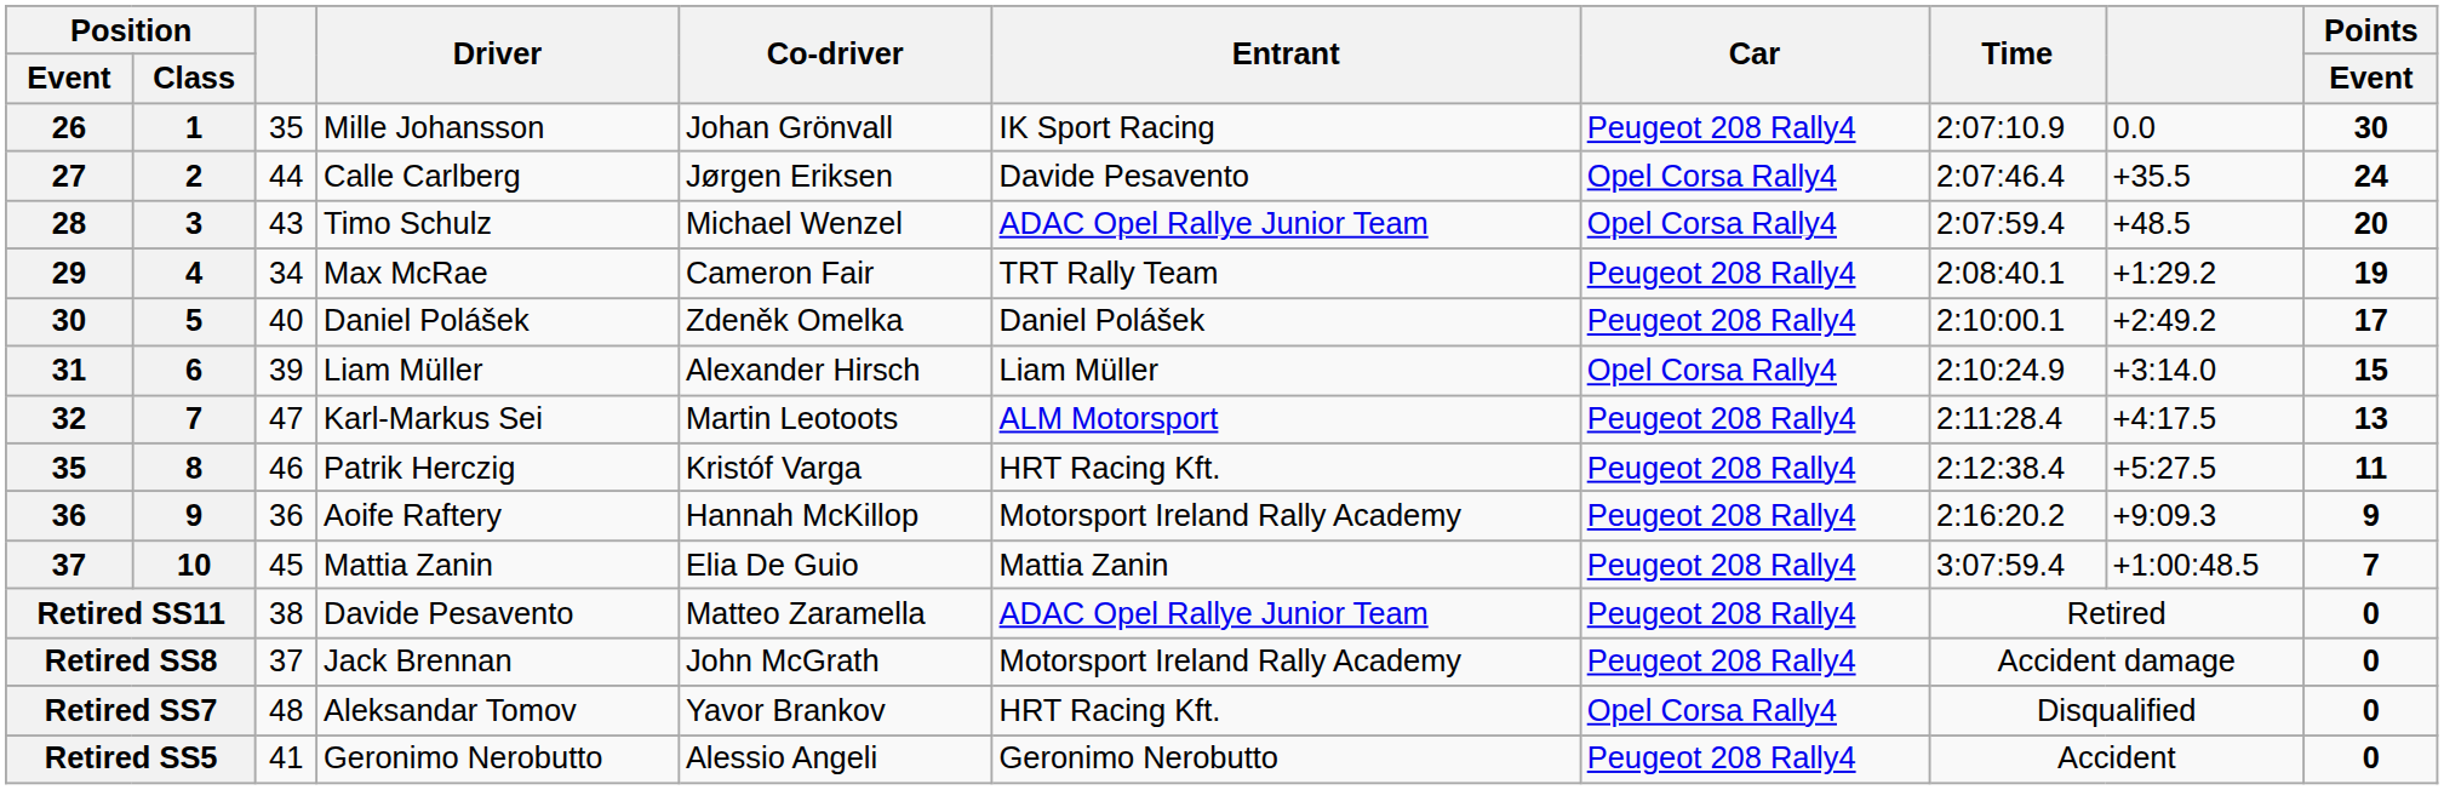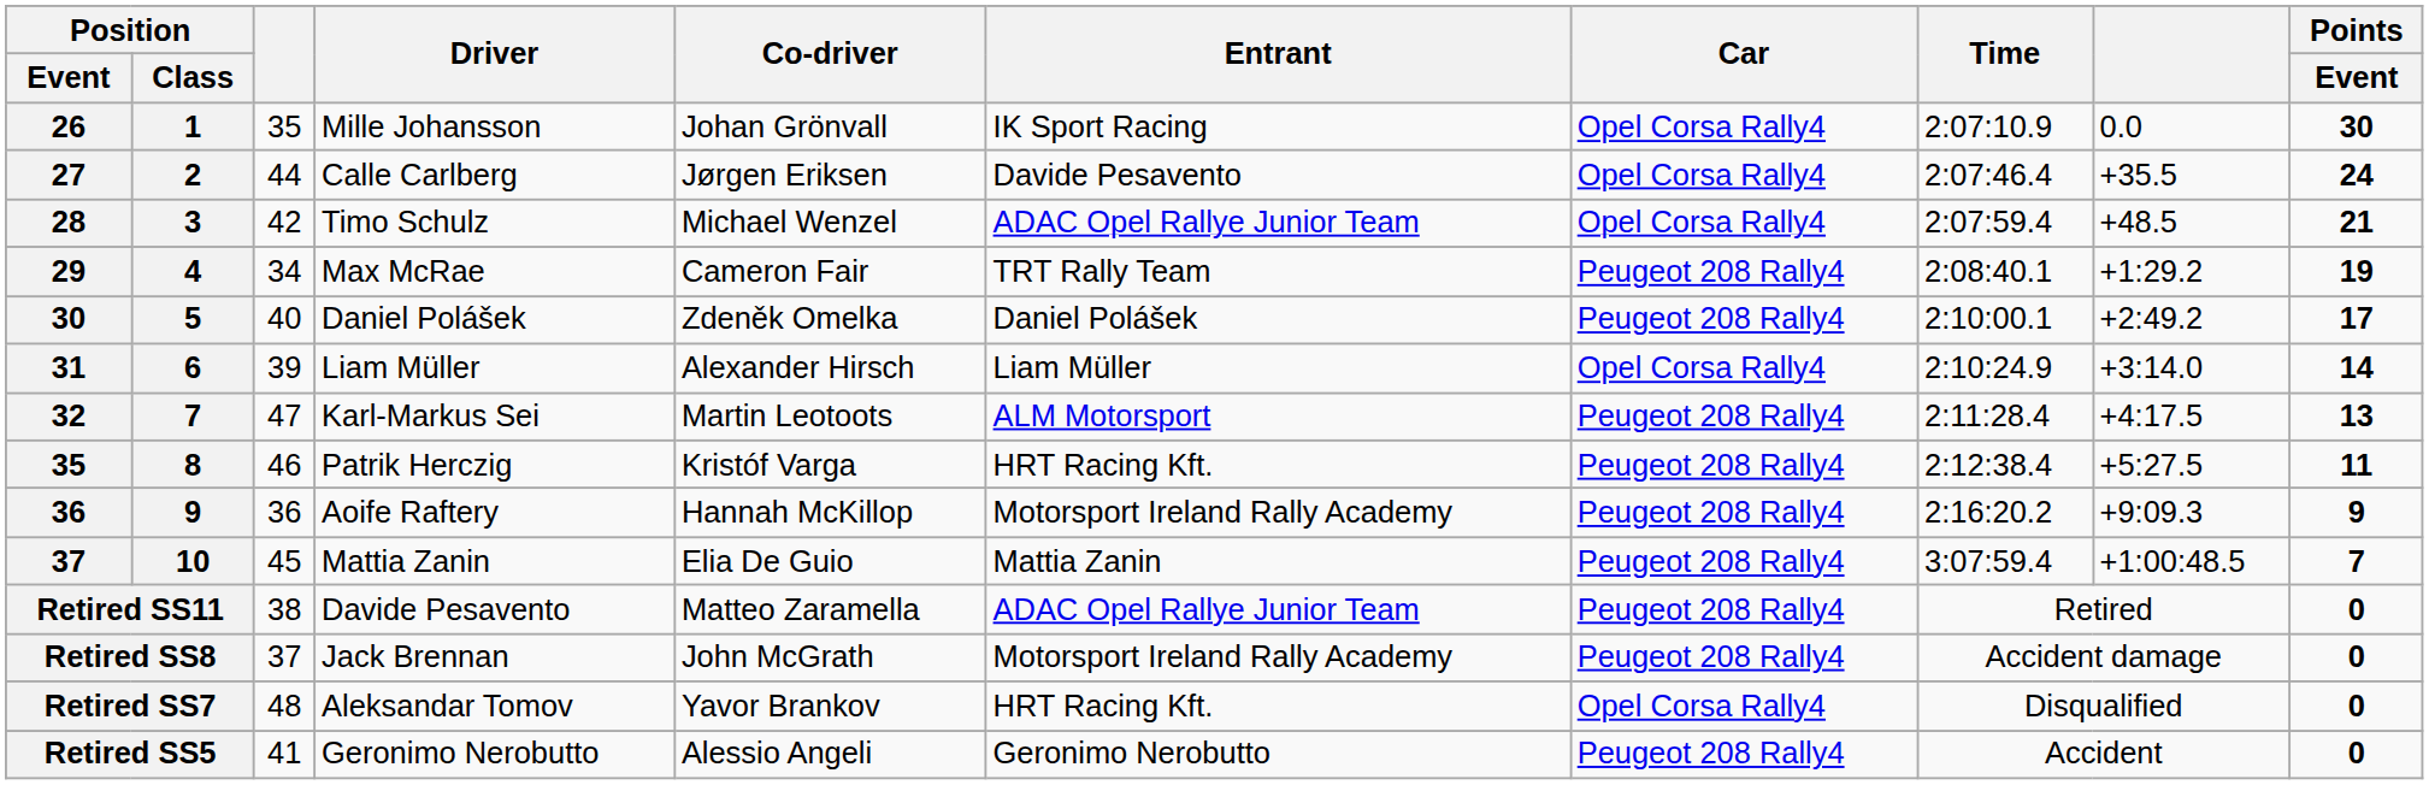 <table class="wikitable" width="85%" style="font-size: 85%;">
 <tr>
 <th colspan="2">Position</th>
 <th rowspan="2"></th>
 <th rowspan="2">Driver</th>
 <th rowspan="2">Co-driver</th>
 <th rowspan="2">Entrant</th>
 <th rowspan="2">Car</th>
 <th rowspan="2">Time</th>
 <th rowspan="2"></th>
 <th>Points</th>
 </tr>
 <tr>
 <th>Event</th>
 <th>Class</th>
 <th>Event</th>
 </tr>
 <tr>
 <th>26</th>
 <th>1</th>
 <td align="center">35</td>
 <td>Mille Johansson</td>
 <td>Johan Grönvall</td>
 <td>IK Sport Racing</td>
-<td><a href='#'>Peugeot 208 Rally4</a></td>
+<td><a href='#'>Opel Corsa Rally4</a></td>
 <td>2:07:10.9</td>
 <td>0.0</td>
 <td align="center"><strong>30</strong></td>
 </tr>
 <tr>
 <th>27</th>
 <th>2</th>
 <td align="center">44</td>
 <td>Calle Carlberg</td>
 <td>Jørgen Eriksen</td>
 <td>Davide Pesavento</td>
 <td><a href='#'>Opel Corsa Rally4</a></td>
 <td>2:07:46.4</td>
 <td>+35.5</td>
 <td align="center"><strong>24</strong></td>
 </tr>
 <tr>
 <th>28</th>
 <th>3</th>
-<td align="center">43</td>
+<td align="center">42</td>
 <td>Timo Schulz</td>
 <td>Michael Wenzel</td>
 <td><a href='#'>ADAC Opel Rallye Junior Team</a></td>
 <td><a href='#'>Opel Corsa Rally4</a></td>
 <td>2:07:59.4</td>
 <td>+48.5</td>
-<td align="center"><strong>20</strong></td>
+<td align="center"><strong>21</strong></td>
 </tr>
 <tr>
 <th>29</th>
 <th>4</th>
 <td align="center">34</td>
 <td>Max McRae</td>
 <td>Cameron Fair</td>
 <td>TRT Rally Team</td>
 <td><a href='#'>Peugeot 208 Rally4</a></td>
 <td>2:08:40.1</td>
 <td>+1:29.2</td>
 <td align="center"><strong>19</strong></td>
 </tr>
 <tr>
 <th>30</th>
 <th>5</th>
 <td align="center">40</td>
 <td>Daniel Polášek</td>
 <td>Zdeněk Omelka</td>
 <td>Daniel Polášek</td>
 <td><a href='#'>Peugeot 208 Rally4</a></td>
 <td>2:10:00.1</td>
 <td>+2:49.2</td>
 <td align="center"><strong>17</strong></td>
 </tr>
 <tr>
 <th>31</th>
 <th>6</th>
 <td align="center">39</td>
 <td>Liam Müller</td>
 <td>Alexander Hirsch</td>
 <td>Liam Müller</td>
 <td><a href='#'>Opel Corsa Rally4</a></td>
 <td>2:10:24.9</td>
 <td>+3:14.0</td>
-<td align="center"><strong>15</strong></td>
+<td align="center"><strong>14</strong></td>
 </tr>
 <tr>
 <th>32</th>
 <th>7</th>
 <td align="center">47</td>
 <td>Karl-Markus Sei</td>
 <td>Martin Leotoots</td>
 <td><a href='#'>ALM Motorsport</a></td>
 <td><a href='#'>Peugeot 208 Rally4</a></td>
 <td>2:11:28.4</td>
 <td>+4:17.5</td>
 <td align="center"><strong>13</strong></td>
 </tr>
 <tr>
 <th>35</th>
 <th>8</th>
 <td align="center">46</td>
 <td>Patrik Herczig</td>
 <td>Kristóf Varga</td>
 <td>HRT Racing Kft.</td>
 <td><a href='#'>Peugeot 208 Rally4</a></td>
 <td>2:12:38.4</td>
 <td>+5:27.5</td>
 <td align="center"><strong>11</strong></td>
 </tr>
 <tr>
 <th>36</th>
 <th>9</th>
 <td align="center">36</td>
 <td>Aoife Raftery</td>
 <td>Hannah McKillop</td>
 <td>Motorsport Ireland Rally Academy</td>
 <td><a href='#'>Peugeot 208 Rally4</a></td>
 <td>2:16:20.2</td>
 <td>+9:09.3</td>
 <td align="center"><strong>9</strong></td>
 </tr>
 <tr>
 <th>37</th>
 <th>10</th>
 <td align="center">45</td>
 <td>Mattia Zanin</td>
 <td>Elia De Guio</td>
 <td>Mattia Zanin</td>
 <td><a href='#'>Peugeot 208 Rally4</a></td>
 <td>3:07:59.4</td>
 <td>+1:00:48.5</td>
 <td align="center"><strong>7</strong></td>
 </tr>
 <tr>
 <th colspan="2">Retired SS11</th>
 <td align="center">38</td>
 <td>Davide Pesavento</td>
 <td>Matteo Zaramella</td>
 <td><a href='#'>ADAC Opel Rallye Junior Team</a></td>
 <td><a href='#'>Peugeot 208 Rally4</a></td>
 <td colspan="2" align="center">Retired</td>
 <td align="center"><strong>0</strong></td>
 </tr>
 <tr>
 <th colspan="2">Retired SS8</th>
 <td align="center">37</td>
 <td>Jack Brennan</td>
 <td>John McGrath</td>
 <td>Motorsport Ireland Rally Academy</td>
 <td><a href='#'>Peugeot 208 Rally4</a></td>
 <td colspan="2" align="center">Accident damage</td>
 <td align="center"><strong>0</strong></td>
 </tr>
 <tr>
 <th colspan="2">Retired SS7</th>
 <td align="center">48</td>
 <td>Aleksandar Tomov</td>
 <td>Yavor Brankov</td>
 <td>HRT Racing Kft.</td>
 <td><a href='#'>Opel Corsa Rally4</a></td>
 <td colspan="2" align="center">Disqualified</td>
 <td align="center"><strong>0</strong></td>
 </tr>
 <tr>
 <th colspan="2">Retired SS5</th>
 <td align="center">41</td>
 <td>Geronimo Nerobutto</td>
 <td>Alessio Angeli</td>
 <td>Geronimo Nerobutto</td>
 <td><a href='#'>Peugeot 208 Rally4</a></td>
 <td colspan="2" align="center">Accident</td>
 <td align="center"><strong>0</strong></td>
 </tr>
 </table>
